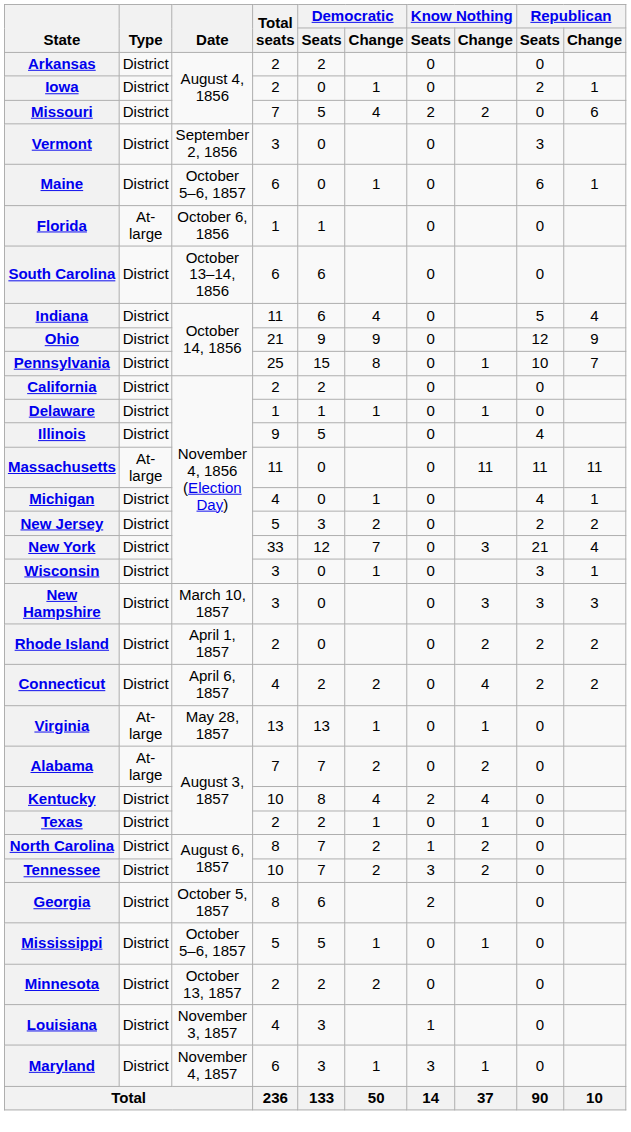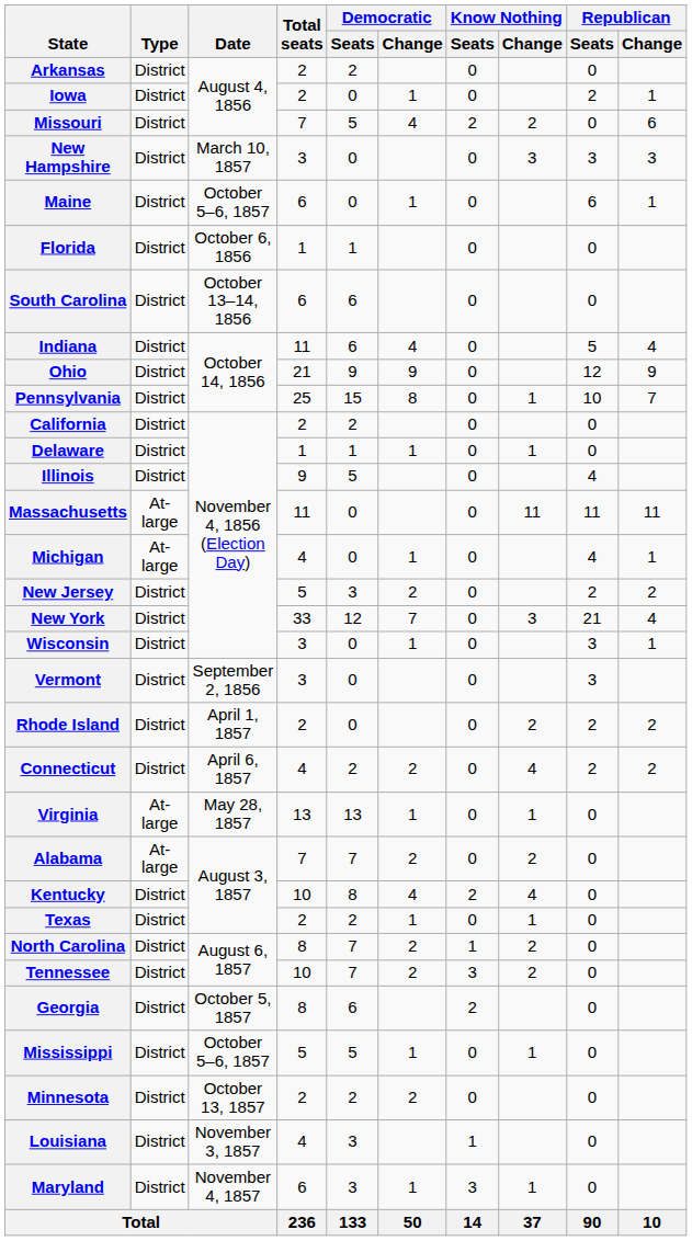 <table class="wikitable sortable" style="text-align:center">
 <tr valign=bottom>
 <th rowspan=2>State</th>
 <th rowspan=2>Type</th>
 <th rowspan=2>Date</th>
 <th rowspan=2>Total<br>seats</th>
 <th colspan=2 ><a href='#'>Democratic</a></th>
 <th colspan=2 ><a href='#'>Know Nothing</a></th>
 <th colspan=2 ><a href='#'>Republican</a></th>
 </tr>
 <tr>
 <th>Seats</th>
 <th>Change</th>
 <th>Seats</th>
 <th>Change</th>
 <th>Seats</th>
 <th>Change</th>
 </tr>
 <tr>
 <th><a href='#'>Arkansas</a></th>
 <td>District</td>
 <td rowspan=3>August 4, 1856</td>
 <td>2</td>
 <td>2</td>
 <td></td>
 <td>0</td>
 <td></td>
 <td>0</td>
 <td></td>
 </tr>
 <tr>
 <th><a href='#'>Iowa</a></th>
 <td>District</td>
 <td>2</td>
 <td>0</td>
 <td>1</td>
 <td>0</td>
 <td></td>
 <td>2</td>
 <td>1</td>
 </tr>
 <tr>
 <th><a href='#'>Missouri</a></th>
 <td>District</td>
 <td>7</td>
 <td>5</td>
 <td>4</td>
 <td>2</td>
 <td>2</td>
 <td>0</td>
 <td>6</td>
 </tr>
 <tr>
-<th><a href='#'>Vermont</a></th>
+<th><a href='#'>New Hampshire</a></th>
 <td>District</td>
-<td>September 2, 1856</td>
+<td>March 10, 1857</td>
 <td>3</td>
 <td>0</td>
 <td></td>
 <td>0</td>
-<td></td>
 <td>3</td>
-<td></td>
+<td>3</td>
+<td>3</td>
 </tr>
 <tr>
 <th><a href='#'>Maine</a></th>
 <td>District</td>
 <td data-sort-value="October 6, 1857">October 5–6, 1857</td>
 <td>6</td>
 <td>0</td>
 <td>1</td>
 <td>0</td>
 <td></td>
 <td>6</td>
 <td>1</td>
 </tr>
 <tr>
 <th><a href='#'>Florida</a></th>
-<td>At-large</td>
+<td>District</td>
 <td>October 6, 1856</td>
 <td>1</td>
 <td>1</td>
 <td></td>
 <td>0</td>
 <td></td>
 <td>0</td>
 <td></td>
 </tr>
 <tr>
 <th><a href='#'>South Carolina</a></th>
 <td>District</td>
 <td data-sort-value="October 14, 1856">October 13–14, 1856</td>
 <td>6</td>
 <td>6</td>
 <td></td>
 <td>0</td>
 <td></td>
 <td>0</td>
 <td></td>
 </tr>
 <tr>
 <th><a href='#'>Indiana</a></th>
 <td>District</td>
 <td rowspan=3>October 14, 1856</td>
 <td>11</td>
 <td>6</td>
 <td>4</td>
 <td>0</td>
 <td></td>
 <td>5</td>
 <td>4</td>
 </tr>
 <tr>
 <th><a href='#'>Ohio</a></th>
 <td>District</td>
 <td>21</td>
 <td>9</td>
 <td>9</td>
 <td>0</td>
 <td></td>
 <td>12</td>
 <td>9</td>
 </tr>
 <tr>
 <th><a href='#'>Pennsylvania</a></th>
 <td>District</td>
 <td>25</td>
 <td>15</td>
 <td>8</td>
 <td>0</td>
 <td>1</td>
 <td>10</td>
 <td>7</td>
 </tr>
 <tr>
 <th><a href='#'>California</a></th>
 <td>District</td>
 <td rowspan=8>November 4, 1856<br>(<a href='#'>Election Day</a>)</td>
 <td>2</td>
 <td>2</td>
 <td></td>
 <td>0</td>
 <td></td>
 <td>0</td>
 <td></td>
 </tr>
 <tr>
 <th><a href='#'>Delaware</a></th>
 <td>District</td>
 <td>1</td>
 <td>1</td>
 <td>1</td>
 <td>0</td>
 <td>1</td>
 <td>0</td>
 <td></td>
 </tr>
 <tr>
 <th><a href='#'>Illinois</a></th>
 <td>District</td>
 <td>9</td>
 <td>5</td>
 <td></td>
 <td>0</td>
 <td></td>
 <td>4</td>
 <td></td>
 </tr>
 <tr>
 <th><a href='#'>Massachusetts</a></th>
 <td>At-large</td>
 <td>11</td>
 <td>0</td>
 <td></td>
 <td>0</td>
 <td>11</td>
 <td>11</td>
 <td>11</td>
 </tr>
 <tr>
 <th><a href='#'>Michigan</a></th>
-<td>District</td>
+<td>At-large</td>
 <td>4</td>
 <td>0</td>
 <td>1</td>
 <td>0</td>
 <td></td>
 <td>4</td>
 <td>1</td>
 </tr>
 <tr>
 <th><a href='#'>New Jersey</a></th>
 <td>District</td>
 <td>5</td>
 <td>3</td>
 <td>2</td>
 <td>0</td>
 <td></td>
 <td>2</td>
 <td>2</td>
 </tr>
 <tr>
 <th><a href='#'>New York</a></th>
 <td>District</td>
 <td>33</td>
 <td>12</td>
 <td>7</td>
 <td>0</td>
 <td>3</td>
 <td>21</td>
 <td>4</td>
 </tr>
 <tr>
 <th><a href='#'>Wisconsin</a></th>
 <td>District</td>
 <td>3</td>
 <td>0</td>
 <td>1</td>
 <td>0</td>
 <td></td>
 <td>3</td>
 <td>1</td>
 </tr>
 <tr>
-<th><a href='#'>New Hampshire</a></th>
+<th><a href='#'>Vermont</a></th>
 <td>District</td>
-<td>March 10, 1857</td>
+<td>September 2, 1856</td>
 <td>3</td>
 <td>0</td>
 <td></td>
 <td>0</td>
+<td></td>
 <td>3</td>
-<td>3</td>
-<td>3</td>
+<td></td>
 </tr>
 <tr>
 <th><a href='#'>Rhode Island</a></th>
 <td>District</td>
 <td>April 1, 1857</td>
 <td>2</td>
 <td>0</td>
 <td></td>
 <td>0</td>
 <td>2</td>
 <td>2</td>
 <td>2</td>
 </tr>
 <tr>
 <th><a href='#'>Connecticut</a></th>
 <td>District</td>
 <td>April 6, 1857</td>
 <td>4</td>
 <td>2</td>
 <td>2</td>
 <td>0</td>
 <td>4</td>
 <td>2</td>
 <td>2</td>
 </tr>
 <tr>
 <th><a href='#'>Virginia</a></th>
 <td>At-large</td>
 <td>May 28, 1857</td>
 <td>13</td>
 <td>13</td>
 <td>1</td>
 <td>0</td>
 <td>1</td>
 <td>0</td>
 <td></td>
 </tr>
 <tr>
 <th><a href='#'>Alabama</a></th>
 <td>At-large</td>
 <td rowspan=3>August 3, 1857</td>
 <td>7</td>
 <td>7</td>
 <td>2</td>
 <td>0</td>
 <td>2</td>
 <td>0</td>
 <td></td>
 </tr>
 <tr>
 <th><a href='#'>Kentucky</a></th>
 <td>District</td>
 <td>10</td>
 <td>8</td>
 <td>4</td>
 <td>2</td>
 <td>4</td>
 <td>0</td>
 <td></td>
 </tr>
 <tr>
 <th><a href='#'>Texas</a></th>
 <td>District</td>
 <td>2</td>
 <td>2</td>
 <td>1</td>
 <td>0</td>
 <td>1</td>
 <td>0</td>
 <td></td>
 </tr>
 <tr>
 <th><a href='#'>North Carolina</a></th>
 <td>District</td>
 <td rowspan=2>August 6, 1857</td>
 <td>8</td>
 <td>7</td>
 <td>2</td>
 <td>1</td>
 <td>2</td>
 <td>0</td>
 <td></td>
 </tr>
 <tr>
 <th><a href='#'>Tennessee</a></th>
 <td>District</td>
 <td>10</td>
 <td>7</td>
 <td>2</td>
 <td>3</td>
 <td>2</td>
 <td>0</td>
 <td></td>
 </tr>
 <tr>
 <th><a href='#'>Georgia</a></th>
 <td>District</td>
 <td>October 5, 1857</td>
 <td>8</td>
 <td>6</td>
 <td></td>
 <td>2</td>
 <td></td>
 <td>0</td>
 <td></td>
 </tr>
 <tr>
 <th><a href='#'>Mississippi</a></th>
 <td>District</td>
 <td data-sort-value="October 6, 1857">October 5–6, 1857</td>
 <td>5</td>
 <td>5</td>
 <td>1</td>
 <td>0</td>
 <td>1</td>
 <td>0</td>
 <td></td>
 </tr>
 <tr>
 <th><a href='#'>Minnesota</a></th>
 <td>District</td>
 <td>October 13, 1857</td>
 <td>2</td>
 <td>2</td>
 <td>2</td>
 <td>0</td>
 <td></td>
 <td>0</td>
 <td></td>
 </tr>
 <tr>
 <th><a href='#'>Louisiana</a></th>
 <td>District</td>
 <td>November 3, 1857</td>
 <td>4</td>
 <td>3</td>
 <td></td>
 <td>1</td>
 <td></td>
 <td>0</td>
 <td></td>
 </tr>
 <tr>
 <th><a href='#'>Maryland</a></th>
 <td>District</td>
 <td>November 4, 1857</td>
 <td>6</td>
 <td>3</td>
 <td>1</td>
 <td>3</td>
 <td>1</td>
 <td>0</td>
 <td></td>
 </tr>
 <tr>
 <th colspan=3 align=center>Total</th>
 <th>236</th>
 <th>133<br></th>
 <th>50</th>
 <th>14<br></th>
 <th>37</th>
 <th>90<br></th>
 <th>10</th>
 </tr>
 </table>
